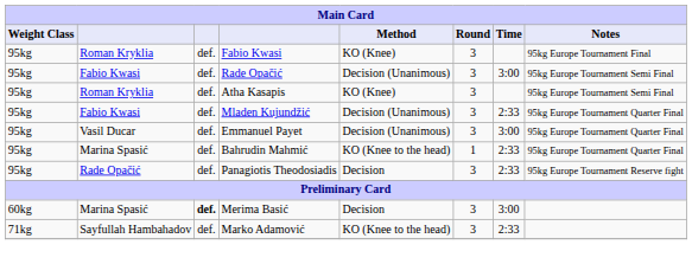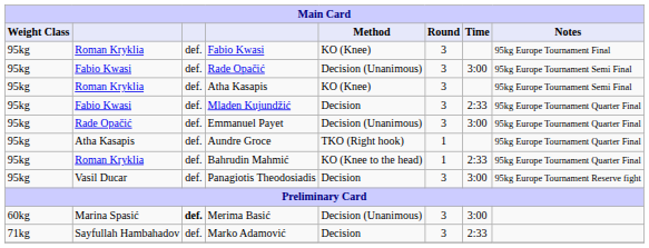 <table class="wikitable" style="font-size: 80%;">
 <tr>
 <th colspan="8" style="background-color: #ccf; color: #000080; text-align: center;"><strong>Main Card</strong></th>
 </tr>
 <tr>
 <th colspan="1" style="background-color: #E6E8FA; color: #000000; text-align: center;">Weight Class</th>
 <th colspan="1" style="background-color: #E6E8FA; color: #000000; text-align: center;"></th>
 <th colspan="1" style="background-color: #E6E8FA; color: #000000; text-align: center;"></th>
 <th colspan="1" style="background-color: #E6E8FA; color: #000000; text-align: center;"></th>
 <th colspan="1" style="background-color: #E6E8FA; color: #000000; text-align: center;">Method</th>
 <th colspan="1" style="background-color: #E6E8FA; color: #000000; text-align: center;">Round</th>
 <th colspan="1" style="background-color: #E6E8FA; color: #000000; text-align: center;">Time</th>
 <th colspan="1" style="background-color: #E6E8FA; color: #000000; text-align: center;">Notes</th>
 </tr>
 <tr>
 <td>95kg</td>
 <td> <a href='#'>Roman Kryklia</a></td>
 <td align=center>def.</td>
 <td> <a href='#'>Fabio Kwasi</a></td>
 <td>KO (Knee)</td>
 <td align=center>3</td>
 <td align=center></td>
 <td><small>95kg Europe Tournament Final</small></td>
 </tr>
 <tr>
 <td>95kg</td>
 <td> <a href='#'>Fabio Kwasi</a></td>
 <td align=center>def.</td>
 <td> <a href='#'>Rade Opačić</a></td>
 <td>Decision (Unanimous)</td>
 <td align=center>3</td>
 <td align=center>3:00</td>
 <td><small>95kg Europe Tournament Semi Final</small></td>
 </tr>
 <tr>
 <td>95kg</td>
 <td> <a href='#'>Roman Kryklia</a></td>
 <td align=center>def.</td>
 <td> Atha Kasapis</td>
 <td>KO (Knee)</td>
 <td align=center>3</td>
 <td align=center></td>
 <td><small>95kg Europe Tournament Semi Final</small></td>
 </tr>
 <tr>
 <td>95kg</td>
 <td> <a href='#'>Fabio Kwasi</a></td>
 <td align=center>def.</td>
 <td> <a href='#'>Mladen Kujundžić</a></td>
-<td>Decision (Unanimous)</td>
+<td>Decision</td>
 <td align=center>3</td>
 <td align=center>2:33</td>
 <td><small>95kg Europe Tournament Quarter Final</small></td>
 </tr>
 <tr>
 <td>95kg</td>
-<td> Vasil Ducar</td>
+<td> <a href='#'>Rade Opačić</a></td>
 <td align=center>def.</td>
 <td> Emmanuel Payet</td>
 <td>Decision (Unanimous)</td>
 <td align=center>3</td>
 <td align=center>3:00</td>
 <td><small>95kg Europe Tournament Quarter Final</small></td>
 </tr>
 <tr>
 <td>95kg</td>
-<td> Marina Spasić</td>
+<td> Atha Kasapis</td>
+<td align=center>def.</td>
+<td> Aundre Groce</td>
+<td>TKO (Right hook)</td>
+<td align=center>1</td>
+<td align=center></td>
+<td><small>95kg Europe Tournament Quarter Final</small></td>
+</tr>
+<tr>
+<td>95kg</td>
+<td> <a href='#'>Roman Kryklia</a></td>
 <td align=center>def.</td>
 <td> Bahrudin Mahmić</td>
 <td>KO (Knee to the head)</td>
 <td align=center>1</td>
 <td align=center>2:33</td>
 <td><small>95kg Europe Tournament Quarter Final</small></td>
 </tr>
 <tr>
 <td>95kg</td>
-<td> <a href='#'>Rade Opačić</a></td>
+<td> Vasil Ducar</td>
 <td align=center>def.</td>
 <td> Panagiotis Theodosiadis</td>
 <td>Decision</td>
 <td align=center>3</td>
-<td align=center>2:33</td>
+<td align=center>3:00</td>
 <td><small>95kg Europe Tournament Reserve fight</small></td>
 </tr>
 <tr>
 <th colspan="8" style="background-color: #ccf; color: #000080; text-align: center;"><strong>Preliminary Card</strong></th>
 </tr>
 <tr>
 <td>60kg</td>
 <td> Marina Spasić</td>
 <td align=center><strong>def.</strong></td>
 <td> Merima Basić</td>
-<td>Decision</td>
+<td>Decision (Unanimous)</td>
 <td align=center>3</td>
 <td align=center>3:00</td>
 <td></td>
 </tr>
 <tr>
 <td>71kg</td>
 <td> Sayfullah Hambahadov</td>
 <td align=center>def.</td>
 <td> Marko Adamović</td>
-<td>KO (Knee to the head)</td>
+<td>Decision</td>
 <td align=center>3</td>
 <td align=center>2:33</td>
 <td></td>
 </tr>
 <tr>
 </tr>
 </table>
